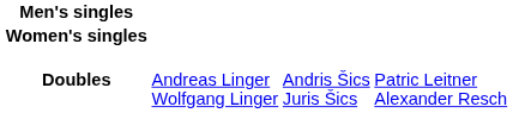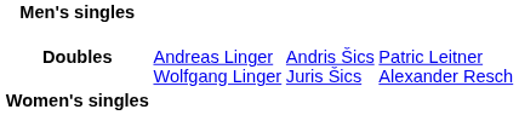 <table>
 <tr>
 <th scope="row">Men's singles<br></th>
-<td></td>
-<td></td>
-<td></td>
-</tr>
-<tr>
-<th scope="row">Women's singles<br></th>
 <td></td>
 <td></td>
 <td></td>
 </tr>
 <tr>
 <th scope="row">Doubles<br></th>
 <td><br><a href='#'>Andreas Linger</a><br><a href='#'>Wolfgang Linger</a></td>
 <td><br><a href='#'>Andris Šics</a><br><a href='#'>Juris Šics</a></td>
 <td><br><a href='#'>Patric Leitner</a><br><a href='#'>Alexander Resch</a></td>
 </tr>
+<tr>
+<th scope="row">Women's singles<br></th>
+<td></td>
+<td></td>
+<td></td>
+</tr>
 </table>
